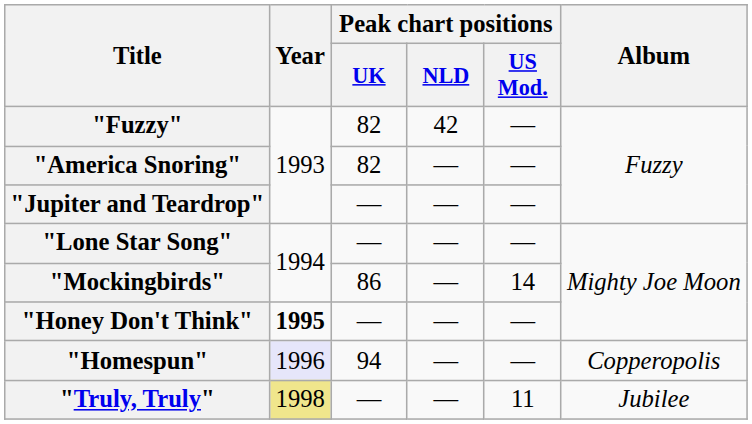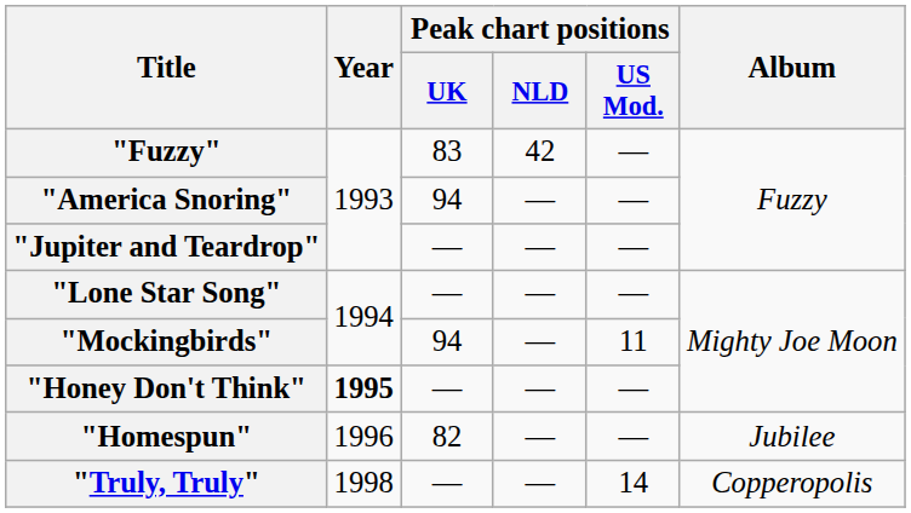 <table class="wikitable plainrowheaders" style="text-align:center">
 <tr>
 <th scope="col" rowspan="2">Title</th>
 <th scope="col" rowspan="2">Year</th>
 <th scope="col" colspan="3">Peak chart positions</th>
 <th scope="col" rowspan="2">Album</th>
 </tr>
 <tr>
 <th scope="col" style="width:3em;font-size:90%"><a href='#'>UK</a><br></th>
 <th scope="col" style="width:3em;font-size:90%"><a href='#'>NLD</a><br></th>
 <th scope="col" style="width:3em;font-size:90%"><a href='#'>US<br>Mod.</a><br></th>
 </tr>
 <tr>
 <th scope="row">"Fuzzy"</th>
 <td rowspan="3">1993</td>
-<td>82</td>
+<td>83</td>
 <td>42</td>
 <td>—</td>
 <td rowspan="3"><em>Fuzzy</em></td>
 </tr>
 <tr>
 <th scope="row">"America Snoring"</th>
-<td>82</td>
+<td>94</td>
 <td>—</td>
 <td>—</td>
 </tr>
 <tr>
 <th scope="row">"Jupiter and Teardrop"</th>
 <td>—</td>
 <td>—</td>
 <td>—</td>
 </tr>
 <tr>
 <th scope="row">"Lone Star Song"</th>
 <td rowspan="2">1994</td>
 <td>—</td>
 <td>—</td>
 <td>—</td>
 <td rowspan="3"><em>Mighty Joe Moon</em></td>
 </tr>
 <tr>
 <th scope="row">"Mockingbirds"</th>
-<td>86</td>
+<td>94</td>
 <td>—</td>
-<td>14</td>
+<td>11</td>
 </tr>
 <tr>
 <th scope="row">"Honey Don't Think"</th>
 <td><strong>1995</strong></td>
 <td>—</td>
 <td>—</td>
 <td>—</td>
 </tr>
 <tr>
 <th scope="row">"Homespun"</th>
-<td style="background: lavender;">1996</td>
-<td>94</td>
+<td>1996</td>
+<td>82</td>
 <td>—</td>
 <td>—</td>
-<td><em>Copperopolis</em></td>
+<td><em>Jubilee</em></td>
 </tr>
 <tr>
 <th scope="row">"<a href='#'>Truly, Truly</a>"</th>
-<td style="background: khaki;">1998</td>
+<td>1998</td>
 <td>—</td>
 <td>—</td>
-<td>11</td>
-<td><em>Jubilee</em></td>
+<td>14</td>
+<td><em>Copperopolis</em></td>
 </tr>
 </table>
